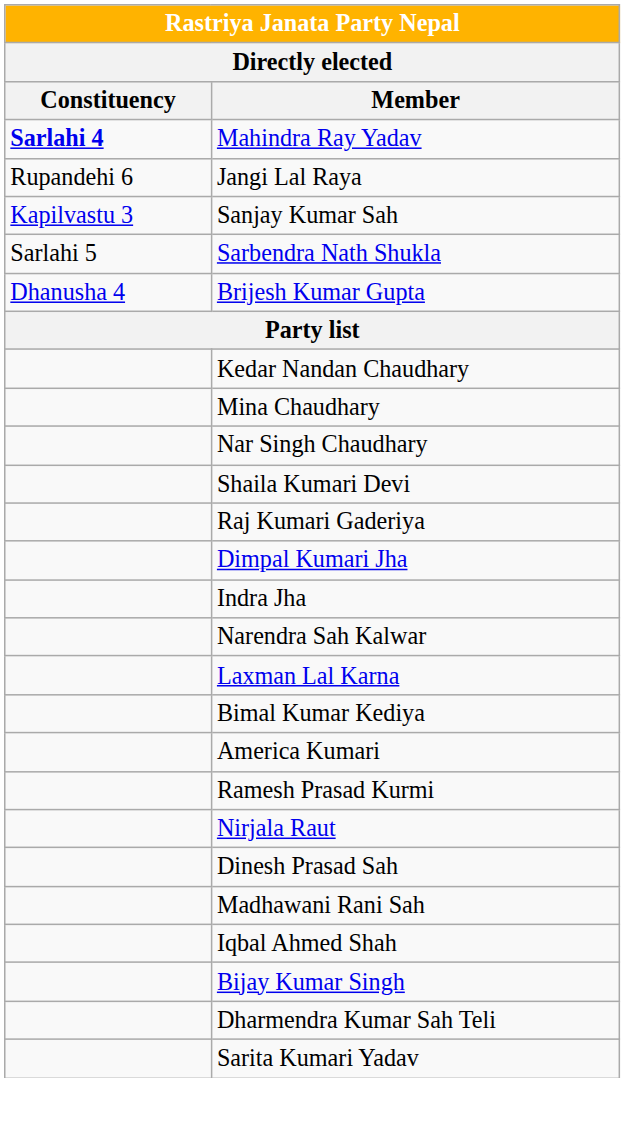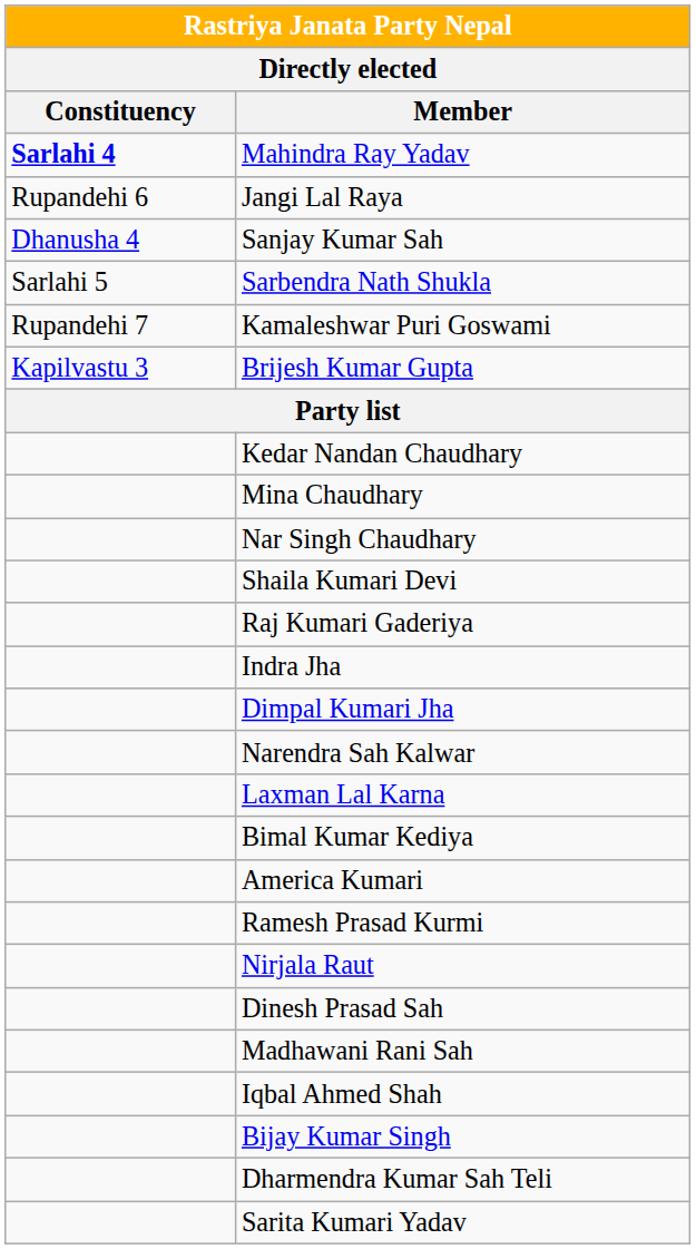 <table class="wikitable mw-collapsible mw-collapsed" role="presentation">
 <tr>
 <th colspan="2" style="width: 300pt; background:#ffb300; color: white;">Rastriya Janata Party Nepal</th>
 </tr>
 <tr>
 <th colspan="2">Directly elected</th>
 </tr>
 <tr>
 <th>Constituency</th>
 <th>Member</th>
 </tr>
 <tr>
 <td><strong><a href='#'>Sarlahi 4</a></strong></td>
 <td><a href='#'>Mahindra Ray Yadav</a></td>
 </tr>
 <tr>
 <td>Rupandehi 6</td>
 <td>Jangi Lal Raya</td>
 </tr>
 <tr>
-<td><a href='#'>Kapilvastu 3</a></td>
+<td><a href='#'>Dhanusha 4</a></td>
 <td>Sanjay Kumar Sah</td>
 </tr>
 <tr>
 <td>Sarlahi 5</td>
 <td><a href='#'>Sarbendra Nath Shukla</a></td>
 </tr>
 <tr>
-<td><a href='#'>Dhanusha 4</a></td>
+<td>Rupandehi  7</td>
+<td>Kamaleshwar Puri Goswami</td>
+</tr>
+<tr>
+<td><a href='#'>Kapilvastu 3</a></td>
 <td><a href='#'>Brijesh Kumar Gupta</a></td>
 </tr>
 <tr>
 <th colspan="2">Party list</th>
 </tr>
 <tr>
 <td></td>
 <td>Kedar Nandan Chaudhary</td>
 </tr>
 <tr>
 <td></td>
 <td>Mina Chaudhary</td>
 </tr>
 <tr>
 <td></td>
 <td>Nar Singh Chaudhary</td>
 </tr>
 <tr>
 <td></td>
 <td>Shaila Kumari Devi</td>
 </tr>
 <tr>
 <td></td>
 <td>Raj Kumari Gaderiya</td>
 </tr>
 <tr>
 <td></td>
-<td><a href='#'>Dimpal Kumari Jha</a></td>
+<td>Indra Jha</td>
 </tr>
 <tr>
 <td></td>
-<td>Indra Jha</td>
+<td><a href='#'>Dimpal Kumari Jha</a></td>
 </tr>
 <tr>
 <td></td>
 <td>Narendra Sah Kalwar</td>
 </tr>
 <tr>
 <td></td>
 <td><a href='#'>Laxman Lal Karna</a></td>
 </tr>
 <tr>
 <td></td>
 <td>Bimal Kumar Kediya</td>
 </tr>
 <tr>
 <td></td>
 <td>America Kumari</td>
 </tr>
 <tr>
 <td></td>
 <td>Ramesh Prasad Kurmi</td>
 </tr>
 <tr>
 <td></td>
 <td><a href='#'>Nirjala Raut</a></td>
 </tr>
 <tr>
 <td></td>
 <td>Dinesh Prasad Sah</td>
 </tr>
 <tr>
 <td></td>
 <td>Madhawani Rani Sah</td>
 </tr>
 <tr>
 <td></td>
 <td>Iqbal Ahmed Shah</td>
 </tr>
 <tr>
 <td></td>
 <td><a href='#'>Bijay Kumar Singh</a></td>
 </tr>
 <tr>
 <td></td>
 <td>Dharmendra Kumar Sah Teli</td>
 </tr>
 <tr>
 <td></td>
 <td>Sarita Kumari Yadav</td>
 </tr>
 </table>
